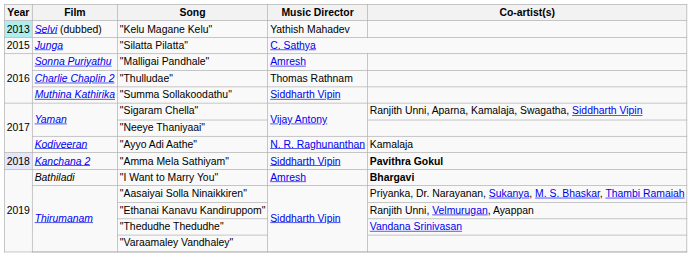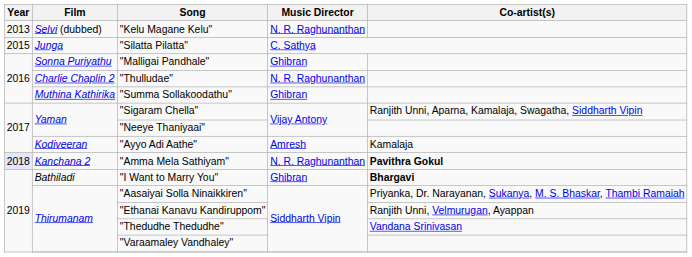 <table class="wikitable">
 <tr>
 <th>Year</th>
 <th>Film</th>
 <th>Song</th>
 <th>Music Director</th>
 <th>Co-artist(s)</th>
 </tr>
 <tr>
-<td style="background: paleturquoise;">2013</td>
+<td>2013</td>
 <td><em><a href='#'>Selvi</a></em> (dubbed)</td>
 <td>"Kelu Magane Kelu"</td>
-<td>Yathish Mahadev</td>
+<td><a href='#'>N. R. Raghunanthan</a></td>
 <td></td>
 </tr>
 <tr>
 <td>2015</td>
 <td><em><a href='#'>Junga</a></em></td>
 <td>"Silatta Pilatta"</td>
 <td colspan='2'><a href='#'>C. Sathya</a></td>
 </tr>
 <tr>
 <td rowspan='3'>2016</td>
 <td><em><a href='#'>Sonna Puriyathu</a></em></td>
 <td>"Malligai Pandhale"</td>
-<td><a href='#'>Amresh</a></td>
+<td><a href='#'>Ghibran</a></td>
 <td></td>
 </tr>
 <tr>
 <td><em><a href='#'>Charlie Chaplin 2</a></em></td>
 <td>"Thulludae"</td>
-<td>Thomas Rathnam</td>
+<td><a href='#'>N. R. Raghunanthan</a></td>
 <td></td>
 </tr>
 <tr>
 <td><em><a href='#'>Muthina Kathirika</a></em></td>
 <td>"Summa Sollakoodathu"</td>
-<td><a href='#'>Siddharth Vipin</a></td>
+<td><a href='#'>Ghibran</a></td>
 <td></td>
 </tr>
 <tr>
 <td rowspan='3'>2017</td>
 <td rowspan='2'><em><a href='#'>Yaman</a></em></td>
 <td>"Sigaram Chella"</td>
 <td rowspan='2'><a href='#'>Vijay Antony</a></td>
 <td>Ranjith Unni, Aparna, Kamalaja, Swagatha, <a href='#'>Siddharth Vipin</a></td>
 </tr>
 <tr>
 <td>"Neeye Thaniyaai"</td>
 <td></td>
 </tr>
 <tr>
 <td><em><a href='#'>Kodiveeran</a></em></td>
 <td>"Ayyo Adi Aathe"</td>
-<td><a href='#'>N. R. Raghunanthan</a></td>
+<td><a href='#'>Amresh</a></td>
 <td>Kamalaja</td>
 </tr>
 <tr>
 <td style="background: lavender;">2018</td>
 <td><em><a href='#'>Kanchana 2</a></em></td>
 <td>"Amma Mela Sathiyam"</td>
-<td><a href='#'>Siddharth Vipin</a></td>
+<td><a href='#'>N. R. Raghunanthan</a></td>
 <td><strong>Pavithra Gokul</strong></td>
 </tr>
 <tr>
 <td rowspan='6'>2019</td>
 <td><em>Bathiladi</em></td>
 <td>"I Want to Marry You"</td>
-<td><a href='#'>Amresh</a></td>
+<td><a href='#'>Ghibran</a></td>
 <td><strong>Bhargavi</strong></td>
 </tr>
 <tr>
 <td rowspan='4'><em><a href='#'>Thirumanam</a></em></td>
 <td>"Aasaiyai Solla Ninaikkiren"</td>
 <td rowspan='4'><a href='#'>Siddharth Vipin</a></td>
 <td>Priyanka, Dr. Narayanan, <a href='#'>Sukanya</a>, <a href='#'>M. S. Bhaskar</a>, <a href='#'>Thambi Ramaiah</a></td>
 </tr>
 <tr>
 <td>"Ethanai Kanavu Kandiruppom"</td>
 <td>Ranjith Unni, <a href='#'>Velmurugan</a>, Ayappan</td>
 </tr>
 <tr>
 <td>"Thedudhe Thedudhe"</td>
 <td><a href='#'>Vandana Srinivasan</a></td>
 </tr>
 <tr>
 <td>"Varaamaley Vandhaley"</td>
 <td></td>
 </tr>
 <tr>
 </tr>
 </table>
